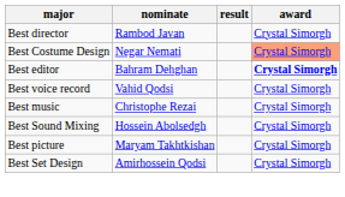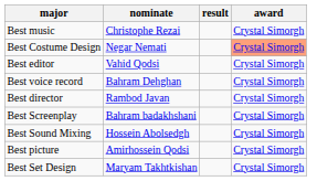 <table class="wikitable">
 <tr>
 <th>major</th>
 <th>nominate</th>
 <th>result</th>
 <th>award</th>
 </tr>
 <tr>
-<td>Best director</td>
-<td><a href='#'>Rambod Javan</a></td>
+<td>Best music</td>
+<td><a href='#'>Christophe Rezai</a></td>
 <td></td>
 <td><a href='#'>Crystal Simorgh</a></td>
 </tr>
 <tr>
 <td>Best Costume Design</td>
 <td><a href='#'>Negar Nemati</a></td>
 <td></td>
 <td style="background: lightsalmon;"><a href='#'>Crystal Simorgh</a></td>
 </tr>
 <tr>
 <td>Best editor</td>
-<td><a href='#'>Bahram Dehghan</a></td>
-<td></td>
-<td><strong><a href='#'>Crystal Simorgh</a></strong></td>
-</tr>
-<tr>
-<td>Best voice record</td>
 <td><a href='#'>Vahid Qodsi</a></td>
 <td></td>
 <td><a href='#'>Crystal Simorgh</a></td>
 </tr>
 <tr>
-<td>Best music</td>
-<td><a href='#'>Christophe Rezai</a></td>
+<td>Best voice record</td>
+<td><a href='#'>Bahram Dehghan</a></td>
+<td></td>
+<td><a href='#'>Crystal Simorgh</a></td>
+</tr>
+<tr>
+<td>Best director</td>
+<td><a href='#'>Rambod Javan</a></td>
+<td></td>
+<td><a href='#'>Crystal Simorgh</a></td>
+</tr>
+<tr>
+<td>Best Screenplay</td>
+<td><a href='#'>Bahram badakhshani</a></td>
 <td></td>
 <td><a href='#'>Crystal Simorgh</a></td>
 </tr>
 <tr>
 <td>Best Sound Mixing</td>
 <td><a href='#'>Hossein Abolsedgh</a></td>
 <td></td>
 <td><a href='#'>Crystal Simorgh</a></td>
 </tr>
 <tr>
 <td>Best picture</td>
-<td><a href='#'>Maryam Takhtkishan</a></td>
+<td><a href='#'>Amirhossein Qodsi</a></td>
 <td></td>
 <td><a href='#'>Crystal Simorgh</a></td>
 </tr>
 <tr>
 <td>Best Set Design</td>
-<td><a href='#'>Amirhossein Qodsi</a></td>
+<td><a href='#'>Maryam Takhtkishan</a></td>
 <td></td>
 <td><a href='#'>Crystal Simorgh</a></td>
 </tr>
 </table>
